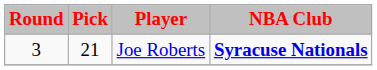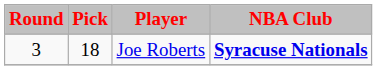 <table class="wikitable">
 <tr align="center">
 <th style="background:silver;color:red;">Round</th>
 <th style="background:silver;color:red;">Pick</th>
 <th style="background:silver;color:red;">Player</th>
 <th style="background:silver;color:red;">NBA Club</th>
 </tr>
 <tr align="center" bgcolor="">
 <td>3</td>
-<td>21</td>
+<td>18</td>
 <td><a href='#'>Joe Roberts</a></td>
 <td><strong><a href='#'>Syracuse Nationals</a></strong></td>
 </tr>
 <tr align="center" bgcolor="">
 </tr>
 </table>
